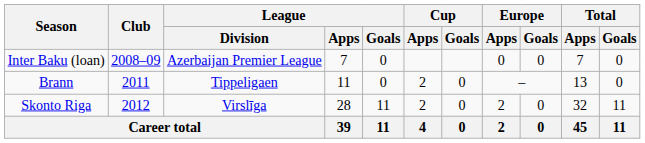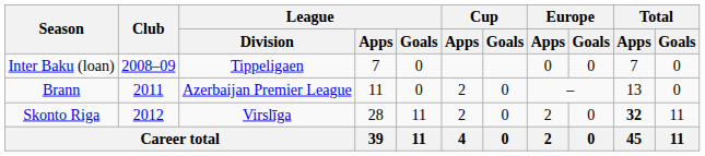 <table class="wikitable" style="text-align:center">
 <tr>
 <th rowspan="2">Season</th>
 <th rowspan="2">Club</th>
 <th colspan="3">League</th>
 <th colspan="2">Cup</th>
 <th colspan="2">Europe</th>
 <th colspan="2">Total</th>
 </tr>
 <tr>
 <th>Division</th>
 <th>Apps</th>
 <th>Goals</th>
 <th>Apps</th>
 <th>Goals</th>
 <th>Apps</th>
 <th>Goals</th>
 <th>Apps</th>
 <th>Goals</th>
 </tr>
 <tr>
 <td><a href='#'>Inter Baku</a> (loan)</td>
 <td><a href='#'>2008–09</a></td>
-<td><a href='#'>Azerbaijan Premier League</a></td>
+<td><a href='#'>Tippeligaen</a></td>
 <td>7</td>
 <td>0</td>
 <td></td>
 <td></td>
 <td>0</td>
 <td>0</td>
 <td>7</td>
 <td>0</td>
 </tr>
 <tr>
 <td><a href='#'>Brann</a></td>
 <td><a href='#'>2011</a></td>
-<td><a href='#'>Tippeligaen</a></td>
+<td><a href='#'>Azerbaijan Premier League</a></td>
 <td>11</td>
 <td>0</td>
 <td>2</td>
 <td>0</td>
 <td colspan="2">–</td>
 <td>13</td>
 <td>0</td>
 </tr>
 <tr>
 <td><a href='#'>Skonto Riga</a></td>
 <td><a href='#'>2012</a></td>
 <td><a href='#'>Virslīga</a></td>
 <td>28</td>
 <td>11</td>
 <td>2</td>
 <td>0</td>
 <td>2</td>
 <td>0</td>
-<td>32</td>
+<td><strong>32</strong></td>
 <td>11</td>
 </tr>
 <tr>
 <th colspan="3">Career total</th>
 <th>39</th>
 <th>11</th>
 <th>4</th>
 <th>0</th>
 <th>2</th>
 <th>0</th>
 <th>45</th>
 <th>11</th>
 </tr>
 </table>
